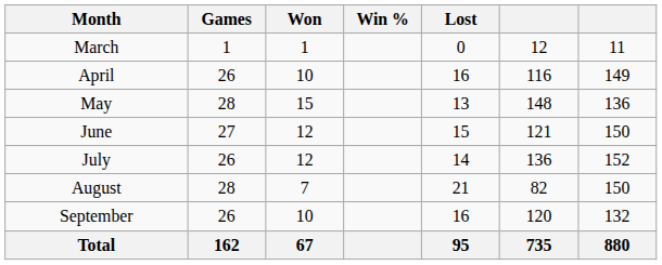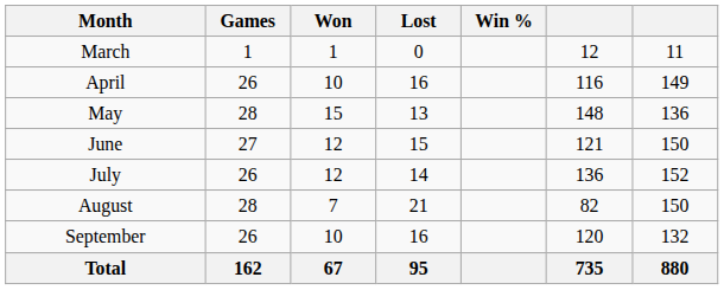 <table class="wikitable" style="font-size:95%; text-align:center; width:38em;margin:0.5em auto;">
 <tr>
 <th width="28%">Month</th>
 <th width="12%">Games</th>
 <th width="12%">Won</th>
+<th width="12%">Lost</th>
 <th width="12%">Win %</th>
-<th width="12%">Lost</th>
 <th width="12%"></th>
 <th width="12%"></th>
 </tr>
 <tr>
 <td>March</td>
 <td>1</td>
 <td>1</td>
+<td>0</td>
 <td></td>
-<td>0</td>
 <td>12</td>
 <td>11</td>
 </tr>
 <tr>
 <td>April</td>
 <td>26</td>
 <td>10</td>
+<td>16</td>
 <td></td>
-<td>16</td>
 <td>116</td>
 <td>149</td>
 </tr>
 <tr>
 <td>May</td>
 <td>28</td>
 <td>15</td>
+<td>13</td>
 <td></td>
-<td>13</td>
 <td>148</td>
 <td>136</td>
 </tr>
 <tr>
 <td>June</td>
 <td>27</td>
 <td>12</td>
+<td>15</td>
 <td></td>
-<td>15</td>
 <td>121</td>
 <td>150</td>
 </tr>
 <tr>
 <td>July</td>
 <td>26</td>
 <td>12</td>
+<td>14</td>
 <td></td>
-<td>14</td>
 <td>136</td>
 <td>152</td>
 </tr>
 <tr>
 <td>August</td>
 <td>28</td>
 <td>7</td>
+<td>21</td>
 <td></td>
-<td>21</td>
 <td>82</td>
 <td>150</td>
 </tr>
 <tr>
 <td>September</td>
 <td>26</td>
 <td>10</td>
+<td>16</td>
 <td></td>
-<td>16</td>
 <td>120</td>
 <td>132</td>
 </tr>
 <tr>
 <th>Total</th>
 <th>162</th>
 <th>67</th>
+<th>95</th>
 <th></th>
-<th>95</th>
 <th>735</th>
 <th>880</th>
 </tr>
 </table>
